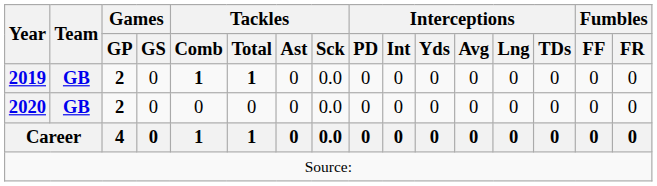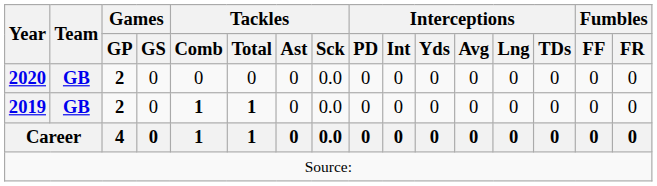 <table class="wikitable" style="text-align: center;">
 <tr>
 <th rowspan="2">Year</th>
 <th rowspan="2">Team</th>
 <th colspan="2">Games</th>
 <th colspan="4">Tackles</th>
 <th colspan="6">Interceptions</th>
 <th colspan="2">Fumbles</th>
 </tr>
 <tr>
 <th>GP</th>
 <th>GS</th>
 <th>Comb</th>
 <th>Total</th>
 <th>Ast</th>
 <th>Sck</th>
 <th>PD</th>
 <th>Int</th>
 <th>Yds</th>
 <th>Avg</th>
 <th>Lng</th>
 <th>TDs</th>
 <th>FF</th>
 <th>FR</th>
 </tr>
 <tr>
-<th><a href='#'>2019</a></th>
+<th><a href='#'>2020</a></th>
 <th><a href='#'>GB</a></th>
 <td><strong>2</strong></td>
 <td>0</td>
-<td><strong>1</strong></td>
-<td><strong>1</strong></td>
+<td>0</td>
+<td>0</td>
 <td>0</td>
 <td>0.0</td>
 <td>0</td>
 <td>0</td>
 <td>0</td>
 <td>0</td>
 <td>0</td>
 <td>0</td>
 <td>0</td>
 <td>0</td>
 </tr>
 <tr>
-<th><a href='#'>2020</a></th>
+<th><a href='#'>2019</a></th>
 <th><a href='#'>GB</a></th>
 <td><strong>2</strong></td>
 <td>0</td>
-<td>0</td>
-<td>0</td>
+<td><strong>1</strong></td>
+<td><strong>1</strong></td>
 <td>0</td>
 <td>0.0</td>
 <td>0</td>
 <td>0</td>
 <td>0</td>
 <td>0</td>
 <td>0</td>
 <td>0</td>
 <td>0</td>
 <td>0</td>
 </tr>
 <tr>
 <th colspan="2">Career</th>
 <th>4</th>
 <th>0</th>
 <th>1</th>
 <th>1</th>
 <th>0</th>
 <th>0.0</th>
 <th>0</th>
 <th>0</th>
 <th>0</th>
 <th>0</th>
 <th>0</th>
 <th>0</th>
 <th>0</th>
 <th>0</th>
 </tr>
 <tr>
 <td colspan="16"><small>Source: </small></td>
 </tr>
 </table>
